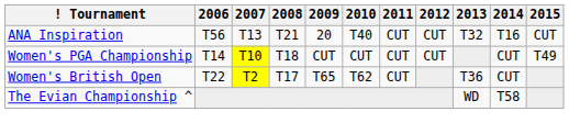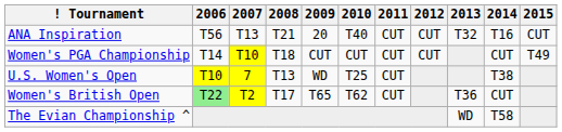 <table class="wikitable" style="font-size:95%;text-align:center;">
 <tr>
 <th>! Tournament</th>
 <th>2006</th>
 <th>2007</th>
 <th>2008</th>
 <th>2009</th>
 <th>2010</th>
 <th>2011</th>
 <th>2012</th>
 <th>2013</th>
 <th>2014</th>
 <th>2015</th>
 </tr>
 <tr>
 <td align=left><a href='#'>ANA Inspiration</a></td>
 <td>T56</td>
 <td>T13</td>
 <td>T21</td>
 <td>20</td>
 <td>T40</td>
 <td>CUT</td>
 <td>CUT</td>
 <td>T32</td>
 <td>T16</td>
 <td>CUT</td>
 </tr>
 <tr>
 <td align=left><a href='#'>Women's PGA Championship</a></td>
 <td>T14</td>
 <td style="background:yellow;">T10</td>
 <td>T18</td>
 <td>CUT</td>
 <td>CUT</td>
 <td>CUT</td>
 <td>CUT</td>
 <td style="background:#eeeeee;"></td>
 <td>CUT</td>
 <td>T49</td>
 </tr>
 <tr>
+<td align=left><a href='#'>U.S. Women's Open</a></td>
+<td style="background:yellow;">T10</td>
+<td style="background:yellow;">7</td>
+<td>T13</td>
+<td>WD</td>
+<td>T25</td>
+<td>CUT</td>
+<td style="background:#eeeeee;"></td>
+<td style="background:#eeeeee;"></td>
+<td>T38</td>
+<td style="background:#eeeeee;"></td>
+</tr>
+<tr>
 <td align=left><a href='#'>Women's British Open</a></td>
-<td>T22</td>
+<td style="background: lightgreen;">T22</td>
 <td style="background:yellow;">T2</td>
 <td>T17</td>
 <td>T65</td>
 <td>T62</td>
 <td>CUT</td>
 <td style="background:#eeeeee;"></td>
 <td>T36</td>
 <td>CUT</td>
 <td style="background:#eeeeee;"></td>
 </tr>
 <tr>
 <td align=left><a href='#'>The Evian Championship</a> ^</td>
 <td style="background:#eeeeee;" colspan=7></td>
 <td>WD</td>
 <td>T58</td>
 <td style="background:#eeeeee;"></td>
 </tr>
 </table>
